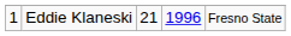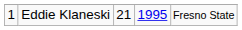 <table class="wikitable">
 <tr>
 </tr>
 <tr>
 <td>1</td>
 <td>Eddie Klaneski</td>
 <td>21</td>
-<td><a href='#'>1996</a></td>
+<td><a href='#'>1995</a></td>
 <td style="font-size:80%;">Fresno State</td>
 </tr>
 </table>
